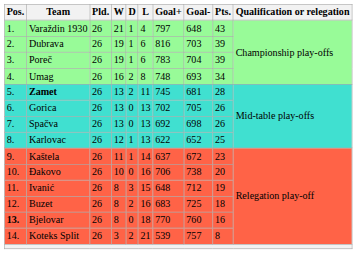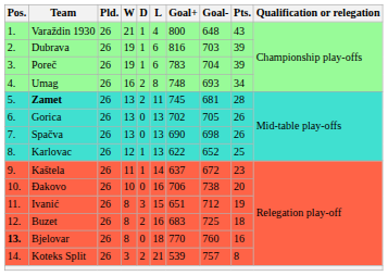 <table class="wikitable">
 <tr>
 <th>Pos.</th>
 <th>Team</th>
 <th>Pld.</th>
 <th>W</th>
 <th>D</th>
 <th>L</th>
 <th>Goal+</th>
 <th>Goal-</th>
 <th>Pts.</th>
 <th>Qualification or relegation</th>
 </tr>
 <tr bgcolor="palegreen">
 <td>1.</td>
 <td>Varaždin 1930</td>
 <td>26</td>
 <td>21</td>
 <td>1</td>
 <td>4</td>
-<td>797</td>
+<td>800</td>
 <td>648</td>
 <td>43</td>
 <td rowspan="4">Championship play-offs</td>
 </tr>
 <tr bgcolor="palegreen">
 <td>2.</td>
 <td>Dubrava</td>
 <td>26</td>
 <td>19</td>
 <td>1</td>
 <td>6</td>
 <td>816</td>
 <td>703</td>
 <td>39</td>
 </tr>
 <tr bgcolor="palegreen">
 <td>3.</td>
 <td>Poreč</td>
 <td>26</td>
 <td>19</td>
 <td>1</td>
 <td>6</td>
 <td>783</td>
 <td>704</td>
 <td>39</td>
 </tr>
 <tr bgcolor="palegreen">
 <td>4.</td>
 <td>Umag</td>
 <td>26</td>
 <td>16</td>
 <td>2</td>
 <td>8</td>
 <td>748</td>
 <td>693</td>
 <td>34</td>
 </tr>
 <tr bgcolor="turquoise">
 <td>5.</td>
 <td><strong>Zamet</strong></td>
 <td>26</td>
 <td>13</td>
 <td>2</td>
 <td>11</td>
 <td>745</td>
 <td>681</td>
 <td>28</td>
 <td rowspan="4">Mid-table play-offs</td>
 </tr>
 <tr bgcolor="turquoise">
 <td>6.</td>
 <td>Gorica</td>
 <td>26</td>
 <td>13</td>
 <td>0</td>
 <td>13</td>
 <td>702</td>
 <td>705</td>
 <td>26</td>
 </tr>
 <tr bgcolor="turquoise">
 <td>7.</td>
 <td>Spačva</td>
 <td>26</td>
 <td>13</td>
 <td>0</td>
 <td>13</td>
-<td>692</td>
+<td>690</td>
 <td>698</td>
 <td>26</td>
 </tr>
 <tr bgcolor="turquoise">
 <td>8.</td>
 <td>Karlovac</td>
 <td>26</td>
 <td>12</td>
 <td>1</td>
 <td>13</td>
 <td>622</td>
 <td>652</td>
 <td>25</td>
 </tr>
 <tr bgcolor="tomato">
 <td>9.</td>
 <td>Kaštela</td>
 <td>26</td>
 <td>11</td>
 <td>1</td>
 <td>14</td>
 <td>637</td>
 <td>672</td>
 <td>23</td>
 <td rowspan="6">Relegation play-off</td>
 </tr>
 <tr bgcolor="tomato">
 <td>10.</td>
 <td>Đakovo</td>
 <td>26</td>
 <td>10</td>
 <td>0</td>
 <td>16</td>
 <td>706</td>
 <td>738</td>
 <td>20</td>
 </tr>
 <tr bgcolor="tomato">
 <td>11.</td>
 <td>Ivanić</td>
 <td>26</td>
 <td>8</td>
 <td>3</td>
 <td>15</td>
-<td>648</td>
+<td>651</td>
 <td>712</td>
 <td>19</td>
 </tr>
 <tr bgcolor="tomato">
 <td>12.</td>
 <td>Buzet</td>
 <td>26</td>
 <td>8</td>
 <td>2</td>
 <td>16</td>
 <td>683</td>
 <td>725</td>
 <td>18</td>
 </tr>
 <tr bgcolor="tomato">
 <td><strong>13.</strong></td>
 <td>Bjelovar</td>
 <td>26</td>
 <td>8</td>
 <td>0</td>
 <td>18</td>
 <td>770</td>
 <td>760</td>
 <td>16</td>
 </tr>
 <tr bgcolor="tomato">
 <td>14.</td>
 <td>Koteks Split</td>
 <td>26</td>
 <td>3</td>
 <td>2</td>
 <td>21</td>
 <td>539</td>
 <td>757</td>
 <td>8</td>
 </tr>
 <tr>
 <th colspan="10"></th>
 </tr>
 </table>
